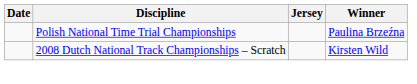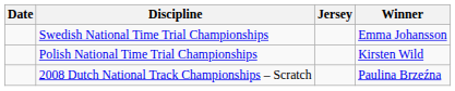 <table class="wikitable">
 <tr>
 <th>Date</th>
 <th>Discipline</th>
 <th>Jersey</th>
 <th>Winner</th>
 </tr>
 <tr>
 <td></td>
+<td><a href='#'>Swedish National Time Trial Championships</a></td>
+<td></td>
+<td><a href='#'>Emma Johansson</a></td>
+</tr>
+<tr>
+<td></td>
 <td><a href='#'>Polish National Time Trial Championships</a></td>
 <td></td>
-<td><a href='#'>Paulina Brzeźna</a></td>
+<td><a href='#'>Kirsten Wild</a></td>
 </tr>
 <tr>
 <td></td>
 <td><a href='#'>2008 Dutch National Track Championships</a> – Scratch</td>
 <td></td>
-<td><a href='#'>Kirsten Wild</a></td>
+<td><a href='#'>Paulina Brzeźna</a></td>
 </tr>
 </table>
